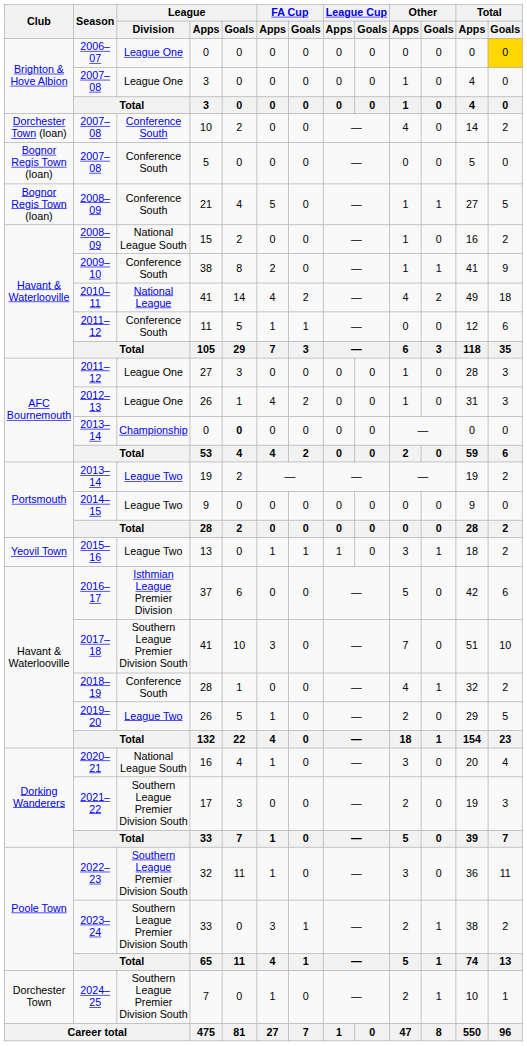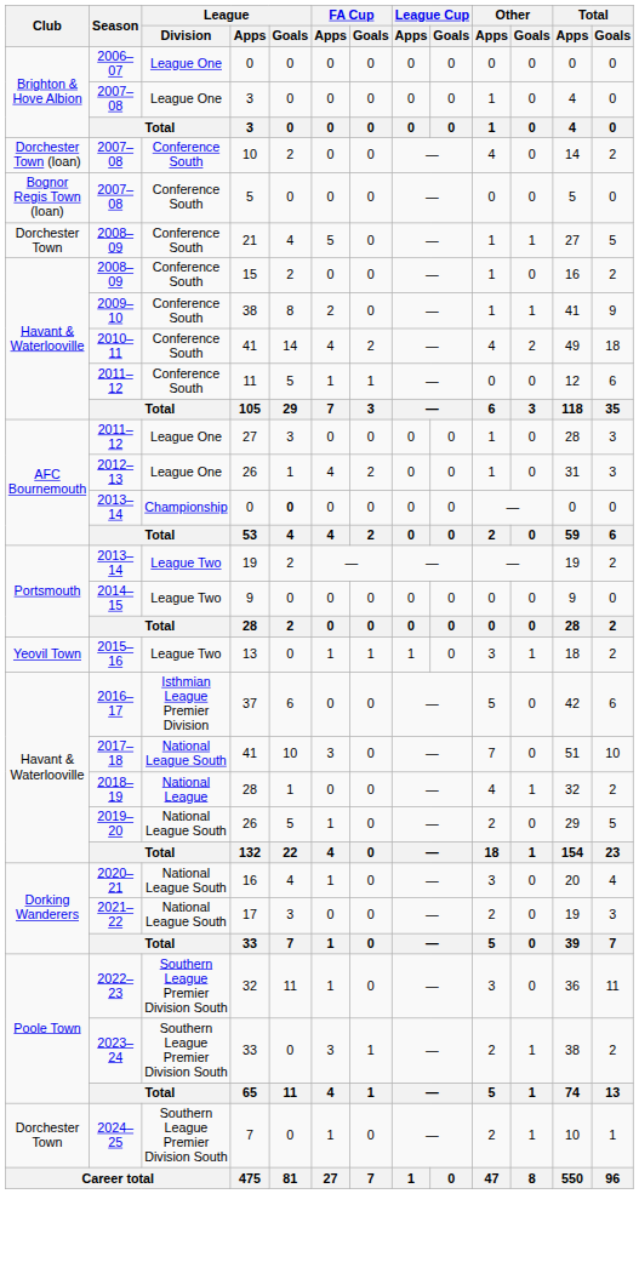 <table class=wikitable style="text-align: center">
 <tr>
 <th rowspan=2>Club</th>
 <th rowspan=2>Season</th>
 <th colspan=3>League</th>
 <th colspan=2><a href='#'>FA Cup</a></th>
 <th colspan=2><a href='#'>League Cup</a></th>
 <th colspan=2>Other</th>
 <th colspan=2>Total</th>
 </tr>
 <tr>
 <th>Division</th>
 <th>Apps</th>
 <th>Goals</th>
 <th>Apps</th>
 <th>Goals</th>
 <th>Apps</th>
 <th>Goals</th>
 <th>Apps</th>
 <th>Goals</th>
 <th>Apps</th>
 <th>Goals</th>
 </tr>
 <tr>
 <td rowspan=3><a href='#'>Brighton & Hove Albion</a></td>
 <td><a href='#'>2006–07</a></td>
 <td><a href='#'>League One</a></td>
 <td>0</td>
 <td>0</td>
 <td>0</td>
 <td>0</td>
 <td>0</td>
 <td>0</td>
 <td>0</td>
 <td>0</td>
 <td>0</td>
-<td style="background: gold;">0</td>
+<td>0</td>
 </tr>
 <tr>
 <td><a href='#'>2007–08</a></td>
 <td>League One</td>
 <td>3</td>
 <td>0</td>
 <td>0</td>
 <td>0</td>
 <td>0</td>
 <td>0</td>
 <td>1</td>
 <td>0</td>
 <td>4</td>
 <td>0</td>
 </tr>
 <tr>
 <th colspan=2>Total</th>
 <th>3</th>
 <th>0</th>
 <th>0</th>
 <th>0</th>
 <th>0</th>
 <th>0</th>
 <th>1</th>
 <th>0</th>
 <th>4</th>
 <th>0</th>
 </tr>
 <tr>
 <td><a href='#'>Dorchester Town</a> (loan)</td>
 <td><a href='#'>2007–08</a></td>
 <td><a href='#'>Conference South</a></td>
 <td>10</td>
 <td>2</td>
 <td>0</td>
 <td>0</td>
 <td colspan=2>—</td>
 <td>4</td>
 <td>0</td>
 <td>14</td>
 <td>2</td>
 </tr>
 <tr>
 <td><a href='#'>Bognor Regis Town</a> (loan)</td>
 <td><a href='#'>2007–08</a></td>
 <td>Conference South</td>
 <td>5</td>
 <td>0</td>
 <td>0</td>
 <td>0</td>
 <td colspan=2>—</td>
 <td>0</td>
 <td>0</td>
 <td>5</td>
 <td>0</td>
 </tr>
 <tr>
-<td><a href='#'>Bognor Regis Town</a> (loan)</td>
+<td>Dorchester Town</td>
 <td><a href='#'>2008–09</a></td>
 <td>Conference South</td>
 <td>21</td>
 <td>4</td>
 <td>5</td>
 <td>0</td>
 <td colspan=2>—</td>
 <td>1</td>
 <td>1</td>
 <td>27</td>
 <td>5</td>
 </tr>
 <tr>
 <td rowspan=5><a href='#'>Havant & Waterlooville</a></td>
 <td><a href='#'>2008–09</a></td>
-<td>National League South</td>
+<td>Conference South</td>
 <td>15</td>
 <td>2</td>
 <td>0</td>
 <td>0</td>
 <td colspan=2>—</td>
 <td>1</td>
 <td>0</td>
 <td>16</td>
 <td>2</td>
 </tr>
 <tr>
 <td><a href='#'>2009–10</a></td>
 <td>Conference South</td>
 <td>38</td>
 <td>8</td>
 <td>2</td>
 <td>0</td>
 <td colspan=2>—</td>
 <td>1</td>
 <td>1</td>
 <td>41</td>
 <td>9</td>
 </tr>
 <tr>
 <td><a href='#'>2010–11</a></td>
-<td><a href='#'>National League</a></td>
+<td>Conference South</td>
 <td>41</td>
 <td>14</td>
 <td>4</td>
 <td>2</td>
 <td colspan=2>—</td>
 <td>4</td>
 <td>2</td>
 <td>49</td>
 <td>18</td>
 </tr>
 <tr>
 <td><a href='#'>2011–12</a></td>
 <td>Conference South</td>
 <td>11</td>
 <td>5</td>
 <td>1</td>
 <td>1</td>
 <td colspan=2>—</td>
 <td>0</td>
 <td>0</td>
 <td>12</td>
 <td>6</td>
 </tr>
 <tr>
 <th colspan=2>Total</th>
 <th>105</th>
 <th>29</th>
 <th>7</th>
 <th>3</th>
 <th colspan=2>—</th>
 <th>6</th>
 <th>3</th>
 <th>118</th>
 <th>35</th>
 </tr>
 <tr>
 <td rowspan=4><a href='#'>AFC Bournemouth</a></td>
 <td><a href='#'>2011–12</a></td>
 <td>League One</td>
 <td>27</td>
 <td>3</td>
 <td>0</td>
 <td>0</td>
 <td>0</td>
 <td>0</td>
 <td>1</td>
 <td>0</td>
 <td>28</td>
 <td>3</td>
 </tr>
 <tr>
 <td><a href='#'>2012–13</a></td>
 <td>League One</td>
 <td>26</td>
 <td>1</td>
 <td>4</td>
 <td>2</td>
 <td>0</td>
 <td>0</td>
 <td>1</td>
 <td>0</td>
 <td>31</td>
 <td>3</td>
 </tr>
 <tr>
 <td><a href='#'>2013–14</a></td>
 <td><a href='#'>Championship</a></td>
 <td>0</td>
 <td><strong>0</strong></td>
 <td>0</td>
 <td>0</td>
 <td>0</td>
 <td>0</td>
 <td colspan=2>—</td>
 <td>0</td>
 <td>0</td>
 </tr>
 <tr>
 <th colspan=2>Total</th>
 <th>53</th>
 <th>4</th>
 <th>4</th>
 <th>2</th>
 <th>0</th>
 <th>0</th>
 <th>2</th>
 <th>0</th>
 <th>59</th>
 <th>6</th>
 </tr>
 <tr>
 <td rowspan=3><a href='#'>Portsmouth</a></td>
 <td><a href='#'>2013–14</a></td>
 <td><a href='#'>League Two</a></td>
 <td>19</td>
 <td>2</td>
 <td colspan=2>—</td>
 <td colspan=2>—</td>
 <td colspan=2>—</td>
 <td>19</td>
 <td>2</td>
 </tr>
 <tr>
 <td><a href='#'>2014–15</a></td>
 <td>League Two</td>
 <td>9</td>
 <td>0</td>
 <td>0</td>
 <td>0</td>
 <td>0</td>
 <td>0</td>
 <td>0</td>
 <td>0</td>
 <td>9</td>
 <td>0</td>
 </tr>
 <tr>
 <th colspan=2>Total</th>
 <th>28</th>
 <th>2</th>
 <th>0</th>
 <th>0</th>
 <th>0</th>
 <th>0</th>
 <th>0</th>
 <th>0</th>
 <th>28</th>
 <th>2</th>
 </tr>
 <tr>
 <td><a href='#'>Yeovil Town</a></td>
 <td><a href='#'>2015–16</a></td>
 <td>League Two</td>
 <td>13</td>
 <td>0</td>
 <td>1</td>
 <td>1</td>
 <td>1</td>
 <td>0</td>
 <td>3</td>
 <td>1</td>
 <td>18</td>
 <td>2</td>
 </tr>
 <tr>
 <td rowspan=5>Havant & Waterlooville</td>
 <td><a href='#'>2016–17</a></td>
 <td><a href='#'>Isthmian League</a><br>Premier Division</td>
 <td>37</td>
 <td>6</td>
 <td>0</td>
 <td>0</td>
 <td colspan=2>—</td>
 <td>5</td>
 <td>0</td>
 <td>42</td>
 <td>6</td>
 </tr>
 <tr>
 <td><a href='#'>2017–18</a></td>
-<td>Southern League<br>Premier Division South</td>
+<td><a href='#'>National League South</a></td>
 <td>41</td>
 <td>10</td>
 <td>3</td>
 <td>0</td>
 <td colspan=2>—</td>
 <td>7</td>
 <td>0</td>
 <td>51</td>
 <td>10</td>
 </tr>
 <tr>
 <td><a href='#'>2018–19</a></td>
-<td>Conference South</td>
+<td><a href='#'>National League</a></td>
 <td>28</td>
 <td>1</td>
 <td>0</td>
 <td>0</td>
 <td colspan=2>—</td>
 <td>4</td>
 <td>1</td>
 <td>32</td>
 <td>2</td>
 </tr>
 <tr>
 <td><a href='#'>2019–20</a></td>
-<td><a href='#'>League Two</a></td>
+<td>National League South</td>
 <td>26</td>
 <td>5</td>
 <td>1</td>
 <td>0</td>
 <td colspan=2>—</td>
 <td>2</td>
 <td>0</td>
 <td>29</td>
 <td>5</td>
 </tr>
 <tr>
 <th colspan=2>Total</th>
 <th>132</th>
 <th>22</th>
 <th>4</th>
 <th>0</th>
 <th colspan=2>—</th>
 <th>18</th>
 <th>1</th>
 <th>154</th>
 <th>23</th>
 </tr>
 <tr>
 <td rowspan=3><a href='#'>Dorking Wanderers</a></td>
 <td><a href='#'>2020–21</a></td>
 <td>National League South</td>
 <td>16</td>
 <td>4</td>
 <td>1</td>
 <td>0</td>
 <td colspan=2>—</td>
 <td>3</td>
 <td>0</td>
 <td>20</td>
 <td>4</td>
 </tr>
 <tr>
 <td><a href='#'>2021–22</a></td>
-<td>Southern League<br>Premier Division South</td>
+<td>National League South</td>
 <td>17</td>
 <td>3</td>
 <td>0</td>
 <td>0</td>
 <td colspan=2>—</td>
 <td>2</td>
 <td>0</td>
 <td>19</td>
 <td>3</td>
 </tr>
 <tr>
 <th colspan=2>Total</th>
 <th>33</th>
 <th>7</th>
 <th>1</th>
 <th>0</th>
 <th colspan=2>—</th>
 <th>5</th>
 <th>0</th>
 <th>39</th>
 <th>7</th>
 </tr>
 <tr>
 <td rowspan=3><a href='#'>Poole Town</a></td>
 <td><a href='#'>2022–23</a></td>
 <td><a href='#'>Southern League</a><br>Premier Division South</td>
 <td>32</td>
 <td>11</td>
 <td>1</td>
 <td>0</td>
 <td colspan=2>—</td>
 <td>3</td>
 <td>0</td>
 <td>36</td>
 <td>11</td>
 </tr>
 <tr>
 <td><a href='#'>2023–24</a></td>
 <td>Southern League<br>Premier Division South</td>
 <td>33</td>
 <td>0</td>
 <td>3</td>
 <td>1</td>
 <td colspan=2>—</td>
 <td>2</td>
 <td>1</td>
 <td>38</td>
 <td>2</td>
 </tr>
 <tr>
 <th colspan=2>Total</th>
 <th>65</th>
 <th>11</th>
 <th>4</th>
 <th>1</th>
 <th colspan=2>—</th>
 <th>5</th>
 <th>1</th>
 <th>74</th>
 <th>13</th>
 </tr>
 <tr>
 <td>Dorchester Town</td>
 <td><a href='#'>2024–25</a></td>
 <td>Southern League<br>Premier Division South</td>
 <td>7</td>
 <td>0</td>
 <td>1</td>
 <td>0</td>
 <td colspan=2>—</td>
 <td>2</td>
 <td>1</td>
 <td>10</td>
 <td>1</td>
 </tr>
 <tr>
 <th colspan=3>Career total</th>
 <th>475</th>
 <th>81</th>
 <th>27</th>
 <th>7</th>
 <th>1</th>
 <th>0</th>
 <th>47</th>
 <th>8</th>
 <th>550</th>
 <th>96</th>
 </tr>
 </table>
